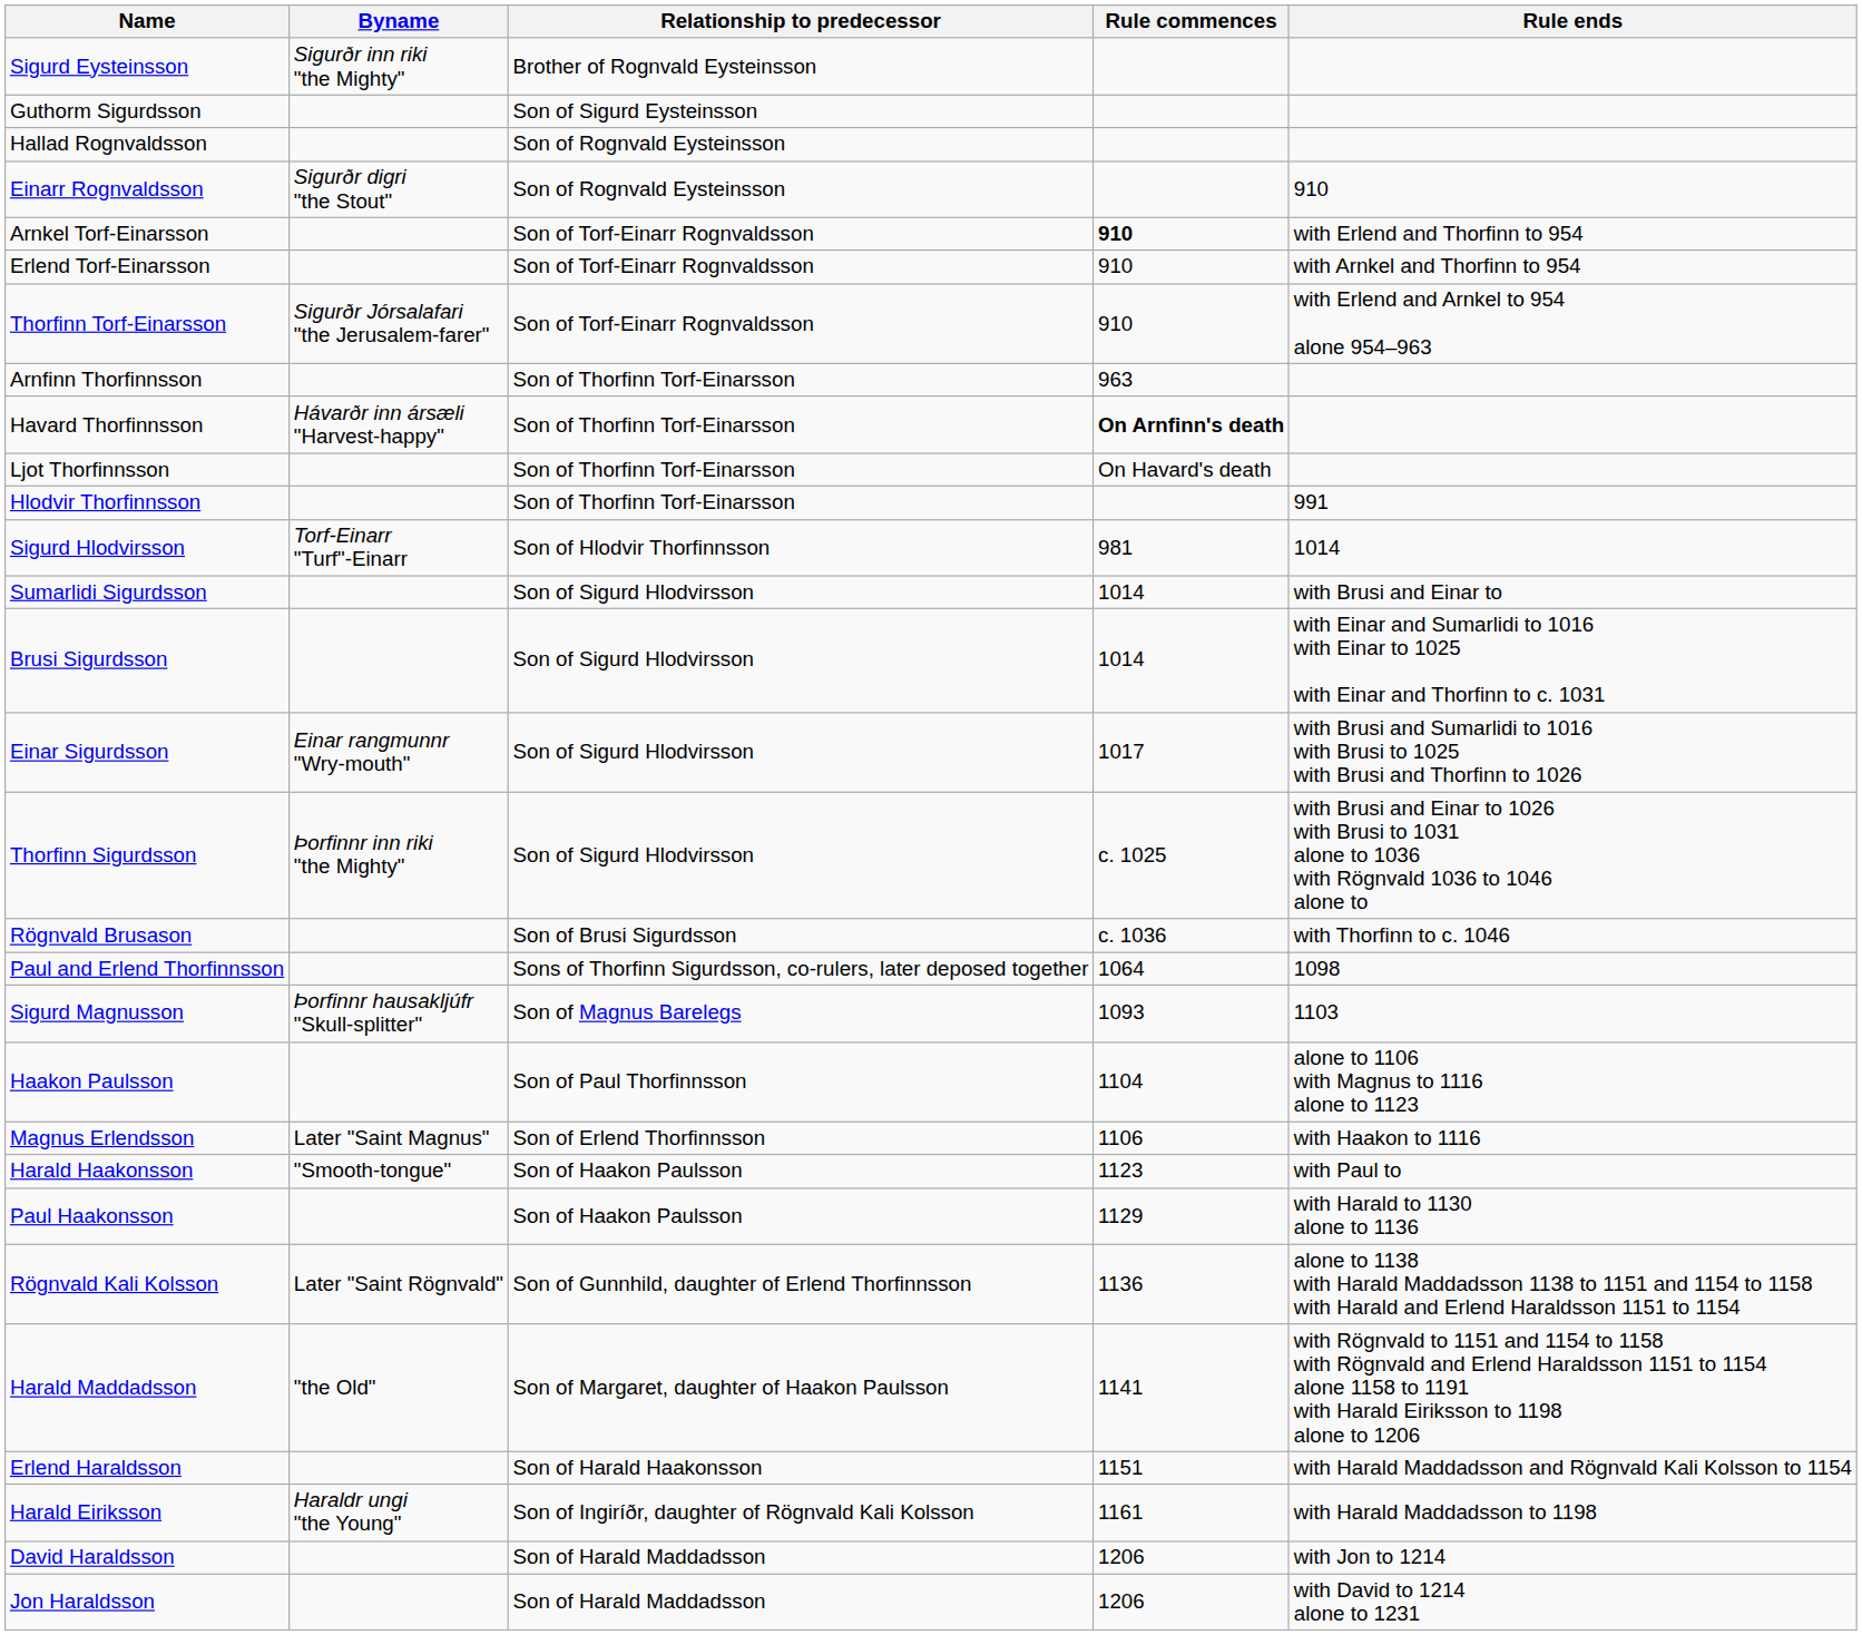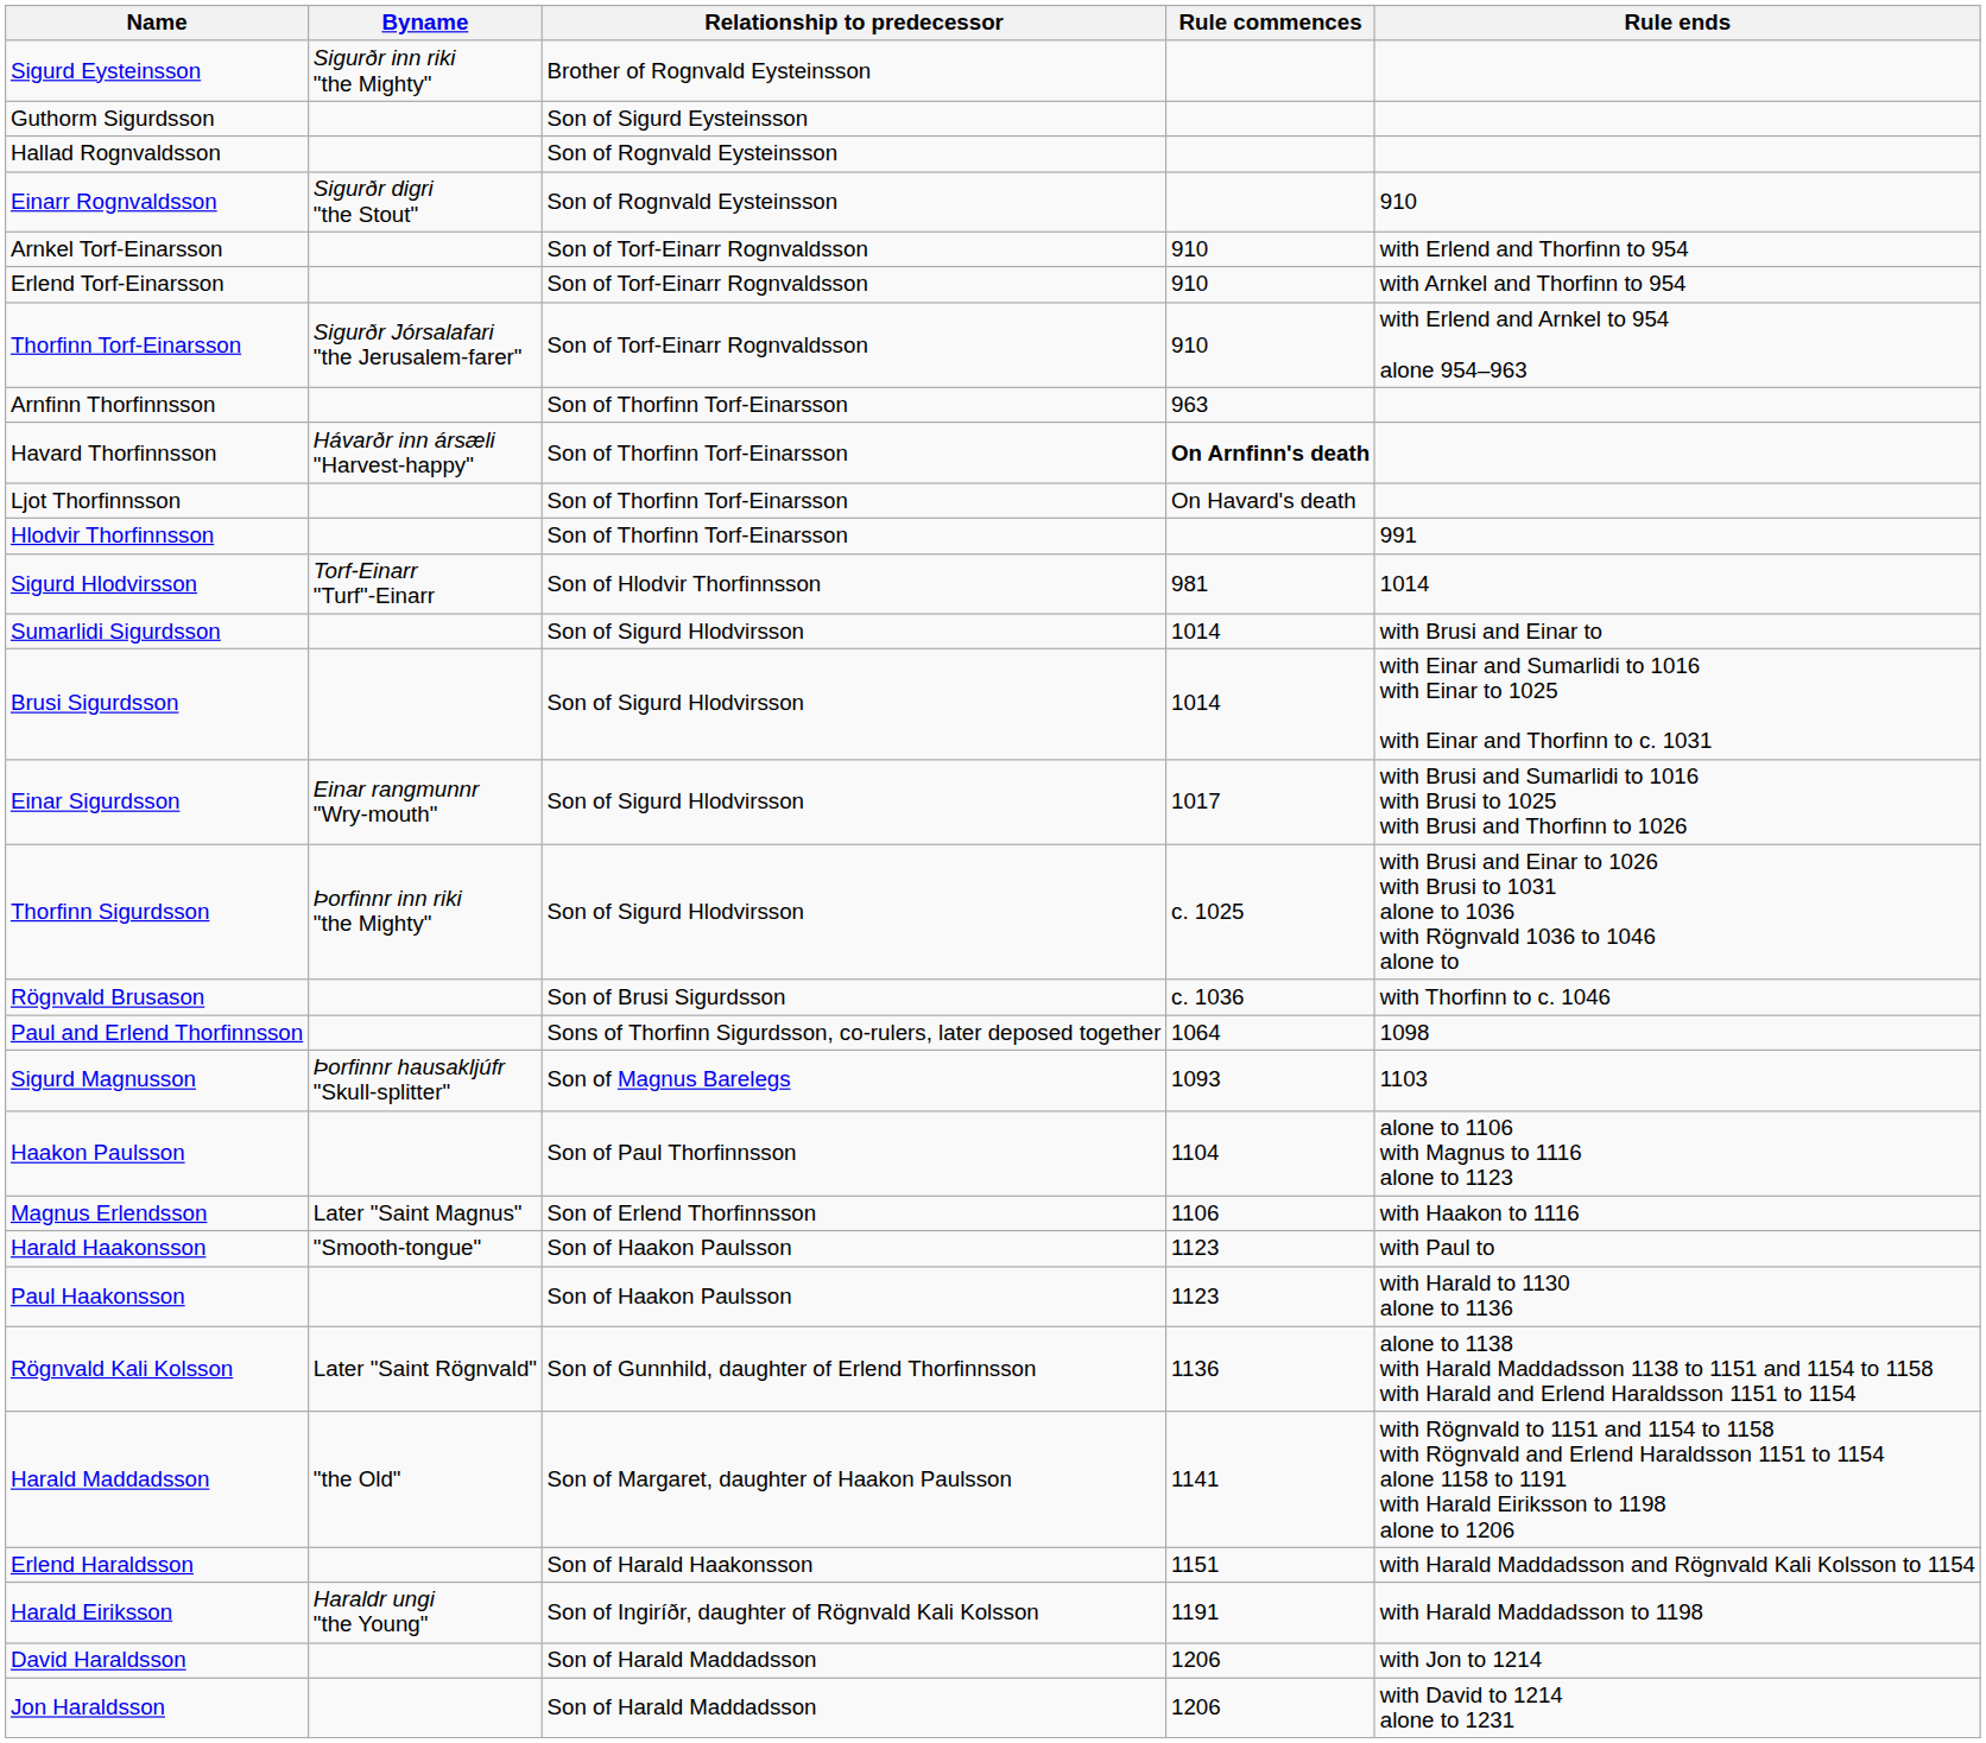 <table class="wikitable sortable" style="font-size:100%; border:0px; text-align:left;">
 <tr>
 <th>Name</th>
 <th><a href='#'>Byname</a></th>
 <th>Relationship to predecessor</th>
 <th>Rule commences</th>
 <th>Rule ends</th>
 </tr>
 <tr>
 <td><a href='#'>Sigurd Eysteinsson</a></td>
 <td><em>Sigurðr inn riki</em><br> "the Mighty"</td>
 <td>Brother of Rognvald Eysteinsson</td>
 <td></td>
 <td></td>
 </tr>
 <tr>
 <td>Guthorm Sigurdsson</td>
 <td></td>
 <td>Son of Sigurd Eysteinsson</td>
 <td></td>
 <td></td>
 </tr>
 <tr>
 <td>Hallad Rognvaldsson</td>
 <td></td>
 <td>Son of Rognvald Eysteinsson</td>
 <td></td>
 <td></td>
 </tr>
 <tr>
 <td><a href='#'>Einarr Rognvaldsson</a></td>
 <td><em>Sigurðr digri</em><br>"the Stout"</td>
 <td>Son of Rognvald Eysteinsson</td>
 <td></td>
 <td>910</td>
 </tr>
 <tr>
 <td>Arnkel Torf-Einarsson</td>
 <td></td>
 <td>Son of Torf-Einarr Rognvaldsson</td>
-<td><strong>910</strong></td>
+<td>910</td>
 <td>with Erlend and Thorfinn to 954</td>
 </tr>
 <tr>
 <td>Erlend Torf-Einarsson</td>
 <td></td>
 <td>Son of Torf-Einarr Rognvaldsson</td>
 <td>910</td>
 <td>with Arnkel and Thorfinn to 954</td>
 </tr>
 <tr>
 <td><a href='#'>Thorfinn Torf-Einarsson</a></td>
 <td><em>Sigurðr Jórsalafari</em><br>"the Jerusalem-farer"</td>
 <td>Son of Torf-Einarr Rognvaldsson</td>
 <td>910</td>
 <td>with Erlend and Arnkel to 954<br><br>alone 954–963</td>
 </tr>
 <tr>
 <td>Arnfinn Thorfinnsson</td>
 <td></td>
 <td>Son of Thorfinn Torf-Einarsson</td>
 <td>963</td>
 <td></td>
 </tr>
 <tr>
 <td>Havard Thorfinnsson</td>
 <td><em>Hávarðr inn ársæli</em><br>"Harvest-happy"</td>
 <td>Son of Thorfinn Torf-Einarsson</td>
 <td><strong>On Arnfinn's death</strong></td>
 <td></td>
 </tr>
 <tr>
 <td>Ljot Thorfinnsson</td>
 <td></td>
 <td>Son of Thorfinn Torf-Einarsson</td>
 <td>On Havard's death</td>
 <td></td>
 </tr>
 <tr>
 <td><a href='#'>Hlodvir Thorfinnsson</a></td>
 <td></td>
 <td>Son of Thorfinn Torf-Einarsson</td>
 <td></td>
 <td>991</td>
 </tr>
 <tr>
 <td><a href='#'>Sigurd Hlodvirsson</a></td>
 <td><em>Torf-Einarr</em> <br>"Turf"-Einarr</td>
 <td>Son of Hlodvir Thorfinnsson</td>
 <td>981</td>
 <td>1014</td>
 </tr>
 <tr>
 <td><a href='#'>Sumarlidi Sigurdsson</a></td>
 <td></td>
 <td>Son of Sigurd Hlodvirsson</td>
 <td>1014</td>
 <td>with Brusi and Einar to </td>
 </tr>
 <tr>
 <td><a href='#'>Brusi Sigurdsson</a></td>
 <td></td>
 <td>Son of Sigurd Hlodvirsson</td>
 <td>1014</td>
 <td>with Einar and Sumarlidi to 1016<br> with Einar to 1025<br><br>with Einar and Thorfinn to c. 1031</td>
 </tr>
 <tr>
 <td><a href='#'>Einar Sigurdsson</a></td>
 <td><em>Einar rangmunnr</em><br>"Wry-mouth"</td>
 <td>Son of Sigurd Hlodvirsson</td>
 <td>1017</td>
 <td>with Brusi and Sumarlidi to 1016<br> with Brusi to 1025<br>with Brusi and Thorfinn to 1026</td>
 </tr>
 <tr>
 <td><a href='#'>Thorfinn Sigurdsson</a></td>
 <td><em>Þorfinnr inn riki</em><br>"the Mighty"</td>
 <td>Son of Sigurd Hlodvirsson</td>
 <td>c. 1025</td>
 <td>with Brusi and Einar to 1026<br> with Brusi to 1031<br>alone to 1036<br>with Rögnvald 1036 to 1046<br>alone to </td>
 </tr>
 <tr>
 <td><a href='#'>Rögnvald Brusason</a></td>
 <td></td>
 <td>Son of Brusi Sigurdsson</td>
 <td>c. 1036</td>
 <td>with Thorfinn to c. 1046</td>
 </tr>
 <tr>
 <td><a href='#'>Paul and Erlend Thorfinnsson</a></td>
 <td></td>
 <td>Sons of Thorfinn Sigurdsson, co-rulers, later deposed together</td>
 <td>1064</td>
 <td>1098</td>
 </tr>
 <tr>
 <td><a href='#'>Sigurd Magnusson</a></td>
 <td><em>Þorfinnr hausakljúfr</em><br>"Skull-splitter"</td>
 <td>Son of <a href='#'>Magnus Barelegs</a></td>
 <td>1093</td>
 <td>1103</td>
 </tr>
 <tr>
 <td><a href='#'>Haakon Paulsson</a></td>
 <td></td>
 <td>Son of Paul Thorfinnsson</td>
 <td>1104</td>
 <td>alone to 1106<br>with Magnus to 1116<br> alone to 1123</td>
 </tr>
 <tr>
 <td><a href='#'>Magnus Erlendsson</a></td>
 <td>Later "Saint Magnus"</td>
 <td>Son of Erlend Thorfinnsson</td>
 <td>1106</td>
 <td>with Haakon to 1116</td>
 </tr>
 <tr>
 <td><a href='#'>Harald Haakonsson</a></td>
 <td>"Smooth-tongue"</td>
 <td>Son of Haakon Paulsson</td>
 <td>1123</td>
 <td>with Paul to </td>
 </tr>
 <tr>
 <td><a href='#'>Paul Haakonsson</a></td>
 <td></td>
 <td>Son of Haakon Paulsson</td>
-<td>1129</td>
+<td>1123</td>
 <td>with Harald to 1130<br>alone to 1136</td>
 </tr>
 <tr>
 <td><a href='#'>Rögnvald Kali Kolsson</a></td>
 <td>Later "Saint Rögnvald"</td>
 <td>Son of Gunnhild, daughter of Erlend Thorfinnsson</td>
 <td>1136</td>
 <td>alone to 1138<br>with Harald Maddadsson 1138 to 1151 and 1154 to 1158<br> with Harald and Erlend Haraldsson 1151 to 1154</td>
 </tr>
 <tr>
 <td><a href='#'>Harald Maddadsson</a></td>
 <td>"the Old"</td>
 <td>Son of Margaret, daughter of Haakon Paulsson</td>
 <td>1141</td>
 <td>with Rögnvald to 1151 and 1154 to 1158<br> with Rögnvald and Erlend Haraldsson 1151 to 1154<br> alone 1158 to 1191<br>with Harald Eiriksson to 1198<br> alone to 1206</td>
 </tr>
 <tr>
 <td><a href='#'>Erlend Haraldsson</a></td>
 <td></td>
 <td>Son of Harald Haakonsson</td>
 <td>1151</td>
 <td>with Harald Maddadsson and Rögnvald Kali Kolsson to 1154</td>
 </tr>
 <tr>
 <td><a href='#'>Harald Eiriksson</a></td>
 <td><em>Haraldr ungi</em><br>"the Young"</td>
 <td>Son of  Ingiríðr, daughter of Rögnvald Kali Kolsson</td>
-<td>1161</td>
+<td>1191</td>
 <td>with Harald Maddadsson to 1198</td>
 </tr>
 <tr>
 <td><a href='#'>David Haraldsson</a></td>
 <td></td>
 <td>Son of Harald Maddadsson</td>
 <td>1206</td>
 <td>with Jon to 1214</td>
 </tr>
 <tr>
 <td><a href='#'>Jon Haraldsson</a></td>
 <td></td>
 <td>Son of Harald Maddadsson</td>
 <td>1206</td>
 <td>with David to 1214<br>alone to 1231</td>
 </tr>
 <tr>
 </tr>
 </table>
